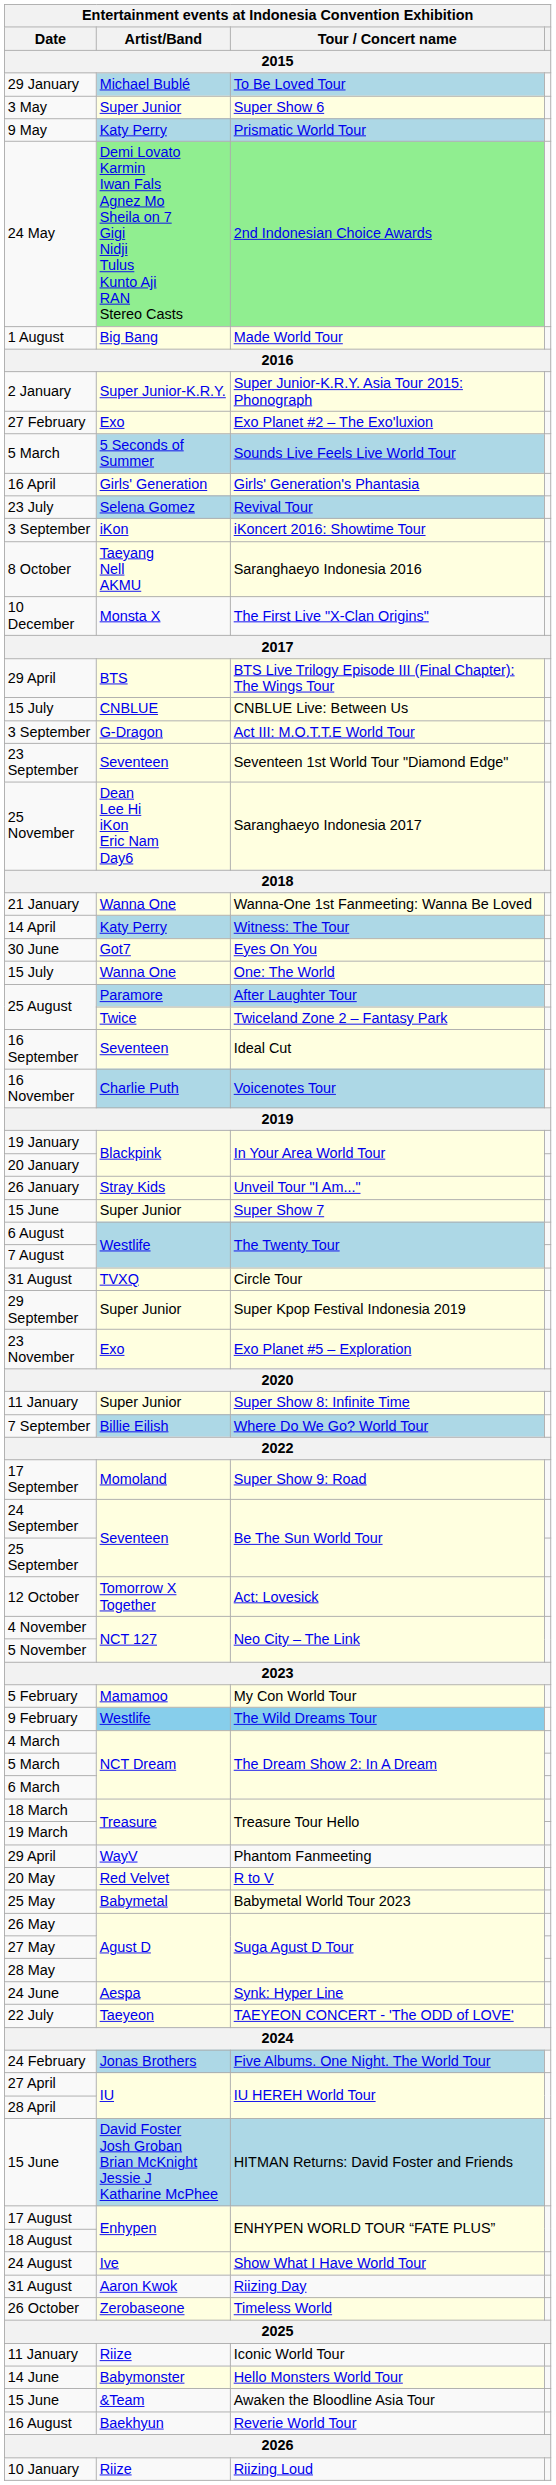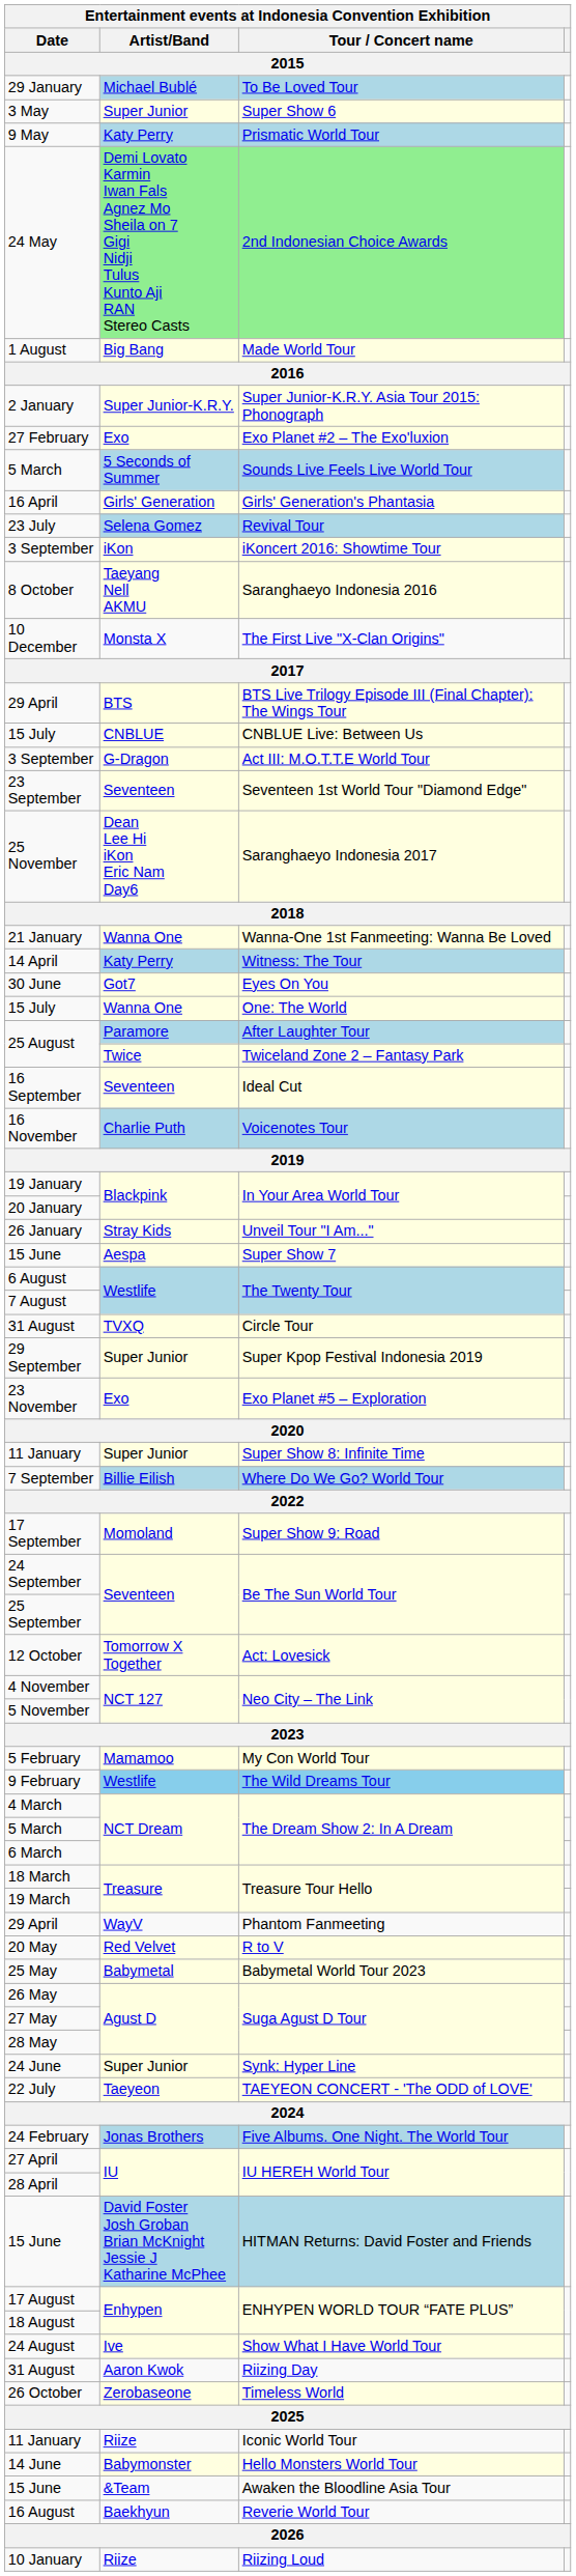 <table class="wikitable">
 <tr>
 <th colspan=4>Entertainment events at Indonesia Convention Exhibition</th>
 </tr>
 <tr>
 <th>Date</th>
 <th>Artist/Band</th>
 <th>Tour / Concert name</th>
 <th></th>
 </tr>
 <tr>
 <th colspan="4">2015</th>
 </tr>
 <tr>
 <td>29 January</td>
 <td bgcolor="lightblue"><a href='#'>Michael Bublé</a></td>
 <td bgcolor="lightblue"><a href='#'>To Be Loved Tour</a></td>
 <td align="center"></td>
 </tr>
 <tr>
 <td>3 May</td>
 <td bgcolor="lightyellow"><a href='#'>Super Junior</a></td>
 <td bgcolor="lightyellow"><a href='#'>Super Show 6</a></td>
 <td align="center"></td>
 </tr>
 <tr>
 <td>9 May</td>
 <td bgcolor="lightblue"><a href='#'>Katy Perry</a></td>
 <td bgcolor="lightblue"><a href='#'>Prismatic World Tour</a></td>
 <td align="center"></td>
 </tr>
 <tr>
 <td>24 May</td>
 <td bgcolor="lightgreen"><a href='#'>Demi Lovato</a><br><a href='#'>Karmin</a><br><a href='#'>Iwan Fals</a><br><a href='#'>Agnez Mo</a><br><a href='#'>Sheila on 7</a><br><a href='#'>Gigi</a><br><a href='#'>Nidji</a><br><a href='#'>Tulus</a><br><a href='#'>Kunto Aji</a><br><a href='#'>RAN</a><br>Stereo Casts</td>
 <td bgcolor="lightgreen"><a href='#'>2nd Indonesian Choice Awards</a></td>
 <td align="center"></td>
 </tr>
 <tr>
 <td>1 August</td>
 <td bgcolor="lightyellow"><a href='#'>Big Bang</a></td>
 <td bgcolor="lightyellow"><a href='#'>Made World Tour</a></td>
 <td align="center"></td>
 </tr>
 <tr>
 <th colspan="4">2016</th>
 </tr>
 <tr>
 <td>2 January</td>
 <td bgcolor="lightyellow"><a href='#'>Super Junior-K.R.Y.</a></td>
 <td bgcolor="lightyellow"><a href='#'>Super Junior-K.R.Y. Asia Tour 2015: Phonograph</a></td>
 <td align="center"></td>
 </tr>
 <tr>
 <td>27 February</td>
 <td bgcolor="lightyellow"><a href='#'>Exo</a></td>
 <td bgcolor="lightyellow"><a href='#'>Exo Planet #2 – The Exo'luxion</a></td>
 <td align="center"></td>
 </tr>
 <tr>
 <td>5 March</td>
 <td bgcolor="lightblue"><a href='#'>5 Seconds of Summer</a></td>
 <td bgcolor="lightblue"><a href='#'>Sounds Live Feels Live World Tour</a></td>
 <td align="center"></td>
 </tr>
 <tr>
 <td>16 April</td>
 <td bgcolor="lightyellow"><a href='#'>Girls' Generation</a></td>
 <td bgcolor="lightyellow"><a href='#'>Girls' Generation's Phantasia</a></td>
 <td align="center"></td>
 </tr>
 <tr>
 <td>23 July</td>
 <td bgcolor="lightblue"><a href='#'>Selena Gomez</a></td>
 <td bgcolor="lightblue"><a href='#'>Revival Tour</a></td>
 <td align="center"></td>
 </tr>
 <tr>
 <td>3 September</td>
 <td bgcolor="lightyellow"><a href='#'>iKon</a></td>
 <td bgcolor="lightyellow"><a href='#'>iKoncert 2016: Showtime Tour</a></td>
 <td align="center"></td>
 </tr>
 <tr>
 <td>8 October</td>
 <td bgcolor="lightyellow"><a href='#'>Taeyang</a><br><a href='#'>Nell</a><br><a href='#'>AKMU</a></td>
 <td bgcolor="lightyellow">Saranghaeyo Indonesia 2016</td>
 <td align="center"></td>
 </tr>
 <tr>
 <td>10 December</td>
 <td><a href='#'>Monsta X</a></td>
 <td><a href='#'>The First Live "X-Clan Origins"</a></td>
 <td></td>
 </tr>
 <tr>
 <th colspan="4">2017</th>
 </tr>
 <tr>
 <td>29 April</td>
 <td bgcolor="lightyellow"><a href='#'>BTS</a></td>
 <td bgcolor="lightyellow"><a href='#'>BTS Live Trilogy Episode III (Final Chapter): The Wings Tour</a></td>
 <td align="center"></td>
 </tr>
 <tr>
 <td>15 July</td>
 <td bgcolor="lightyellow"><a href='#'>CNBLUE</a></td>
 <td bgcolor="lightyellow">CNBLUE Live: Between Us</td>
 <td align="center"></td>
 </tr>
 <tr>
 <td>3 September</td>
 <td bgcolor="lightyellow"><a href='#'>G-Dragon</a></td>
 <td bgcolor="lightyellow"><a href='#'>Act III: M.O.T.T.E World Tour</a></td>
 <td align="center"></td>
 </tr>
 <tr>
 <td>23 September</td>
 <td bgcolor="lightyellow"><a href='#'>Seventeen</a></td>
 <td bgcolor="lightyellow">Seventeen 1st World Tour "Diamond Edge"</td>
 <td align="center"></td>
 </tr>
 <tr>
 <td>25 November</td>
 <td bgcolor="lightyellow"><a href='#'>Dean</a><br><a href='#'>Lee Hi</a><br><a href='#'>iKon</a><br><a href='#'>Eric Nam</a><br><a href='#'>Day6</a></td>
 <td bgcolor="lightyellow">Saranghaeyo Indonesia 2017</td>
 <td align="center"></td>
 </tr>
 <tr>
 <th colspan="4">2018</th>
 </tr>
 <tr>
 <td>21 January</td>
 <td bgcolor=lightyellow><a href='#'>Wanna One</a></td>
 <td bgcolor=lightyellow>Wanna-One 1st Fanmeeting: Wanna Be Loved</td>
 <td align="center"></td>
 </tr>
 <tr>
 <td>14 April</td>
 <td bgcolor=lightblue><a href='#'>Katy Perry</a></td>
 <td bgcolor=lightblue><a href='#'>Witness: The Tour</a></td>
 <td align=center></td>
 </tr>
 <tr>
 <td>30 June</td>
 <td bgcolor=lightyellow><a href='#'>Got7</a></td>
 <td bgcolor=lightyellow><a href='#'>Eyes On You</a></td>
 <td align="center"></td>
 </tr>
 <tr>
 <td>15 July</td>
 <td bgcolor="lightyellow"><a href='#'>Wanna One</a></td>
 <td bgcolor="lightyellow"><a href='#'>One: The World</a></td>
 <td align="center"></td>
 </tr>
 <tr>
 <td rowspan="2">25 August</td>
 <td bgcolor="lightblue"><a href='#'>Paramore</a></td>
 <td bgcolor="lightblue"><a href='#'>After Laughter Tour</a></td>
 <td align="center"></td>
 </tr>
 <tr>
 <td bgcolor="lightyellow"><a href='#'>Twice</a></td>
 <td bgcolor="lightyellow"><a href='#'>Twiceland Zone 2 – Fantasy Park</a></td>
 <td align="center"></td>
 </tr>
 <tr>
 <td>16 September</td>
 <td bgcolor="lightyellow"><a href='#'>Seventeen</a></td>
 <td bgcolor="lightyellow">Ideal Cut</td>
 <td align="center"></td>
 </tr>
 <tr>
 <td>16 November</td>
 <td bgcolor="lightblue"><a href='#'>Charlie Puth</a></td>
 <td bgcolor="lightblue"><a href='#'>Voicenotes Tour</a></td>
 <td align="center"></td>
 </tr>
 <tr>
 <th colspan="4">2019</th>
 </tr>
 <tr>
 <td>19 January</td>
 <td bgcolor="lightyellow" rowspan="2"><a href='#'>Blackpink</a></td>
 <td bgcolor="lightyellow" rowspan="2"><a href='#'>In Your Area World Tour</a></td>
 <td align="center"></td>
 </tr>
 <tr>
 <td>20 January</td>
 <td align="center"></td>
 </tr>
 <tr>
 <td>26 January</td>
 <td bgcolor="lightyellow"><a href='#'>Stray Kids</a></td>
 <td bgcolor="lightyellow"><a href='#'>Unveil Tour "I Am..."</a></td>
 <td align="center"></td>
 </tr>
 <tr>
 <td>15 June</td>
-<td bgcolor="lightyellow">Super Junior</td>
+<td bgcolor="lightyellow"><a href='#'>Aespa</a></td>
 <td bgcolor="lightyellow"><a href='#'>Super Show 7</a></td>
 <td align="center"></td>
 </tr>
 <tr>
 <td>6 August</td>
 <td bgcolor="lightblue" rowspan="2"><a href='#'>Westlife</a></td>
 <td bgcolor="lightblue" rowspan="2"><a href='#'>The Twenty Tour</a></td>
 <td align="center"></td>
 </tr>
 <tr>
 <td>7 August</td>
 <td align="center"></td>
 </tr>
 <tr>
 <td>31 August</td>
 <td bgcolor="lightyellow"><a href='#'>TVXQ</a></td>
 <td bgcolor="lightyellow">Circle Tour</td>
 <td align="center"></td>
 </tr>
 <tr>
 <td>29 September</td>
 <td bgcolor="lightyellow">Super Junior</td>
 <td bgcolor="lightyellow">Super Kpop Festival Indonesia 2019</td>
 <td align="center"></td>
 </tr>
 <tr>
 <td>23 November</td>
 <td bgcolor="lightyellow"><a href='#'>Exo</a></td>
 <td bgcolor="lightyellow"><a href='#'>Exo Planet #5 – Exploration</a></td>
 <td align="center"></td>
 </tr>
 <tr>
 <th colspan="4">2020</th>
 </tr>
 <tr>
 <td>11 January</td>
 <td bgcolor="lightyellow">Super Junior</td>
 <td bgcolor="lightyellow"><a href='#'>Super Show 8: Infinite Time</a></td>
 <td align="center"></td>
 </tr>
 <tr>
 <td>7 September</td>
 <td bgcolor="lightblue"><a href='#'>Billie Eilish</a></td>
 <td bgcolor="lightblue"><a href='#'>Where Do We Go? World Tour</a></td>
 <td align="center"></td>
 </tr>
 <tr>
 <th colspan="4">2022</th>
 </tr>
 <tr>
 <td>17 September</td>
 <td bgcolor="lightyellow"><a href='#'>Momoland</a></td>
 <td bgcolor="lightyellow"><a href='#'>Super Show 9: Road</a></td>
 <td align="center"></td>
 </tr>
 <tr>
 <td>24 September</td>
 <td bgcolor="lightyellow" rowspan="2"><a href='#'>Seventeen</a></td>
 <td bgcolor="lightyellow" rowspan="2"><a href='#'>Be The Sun World Tour</a></td>
 <td align="center"></td>
 </tr>
 <tr>
 <td>25 September</td>
 <td align="center"></td>
 </tr>
 <tr>
 <td>12 October</td>
 <td bgcolor="lightyellow"><a href='#'>Tomorrow X Together</a></td>
 <td bgcolor="lightyellow"><a href='#'>Act: Lovesick</a></td>
 <td align="center"></td>
 </tr>
 <tr>
 <td>4 November</td>
 <td bgcolor="lightyellow" rowspan="2"><a href='#'>NCT 127</a></td>
 <td bgcolor="lightyellow" rowspan="2"><a href='#'>Neo City – The Link</a></td>
 <td align="center" rowspan="2"></td>
 </tr>
 <tr>
 <td>5 November</td>
 </tr>
 <tr>
 <th colspan="4">2023</th>
 </tr>
 <tr>
 <td>5 February</td>
 <td bgcolor="lightyellow"><a href='#'>Mamamoo</a></td>
 <td bgcolor="lightyellow">My Con World Tour</td>
 <td align="center"></td>
 </tr>
 <tr>
 <td>9 February</td>
 <td style="background:skyblue;"><a href='#'>Westlife</a></td>
 <td style="background:skyblue;"><a href='#'>The Wild Dreams Tour</a></td>
 <td></td>
 </tr>
 <tr>
 <td>4 March</td>
 <td bgcolor="lightyellow" rowspan="3"><a href='#'>NCT Dream</a></td>
 <td bgcolor="lightyellow" rowspan="3"><a href='#'>The Dream Show 2: In A Dream</a></td>
 <td align="center"></td>
 </tr>
 <tr>
 <td>5 March</td>
 <td align="center"></td>
 </tr>
 <tr>
 <td>6 March</td>
 <td align="center"></td>
 </tr>
 <tr>
 <td>18 March</td>
 <td bgcolor="lightyellow" rowspan="2"><a href='#'>Treasure</a></td>
 <td bgcolor="lightyellow" rowspan="2">Treasure Tour Hello</td>
 <td align="center"></td>
 </tr>
 <tr>
 <td>19 March</td>
 <td align="center"></td>
 </tr>
 <tr>
 <td>29 April</td>
 <td><a href='#'>WayV</a></td>
 <td>Phantom Fanmeeting</td>
 <td></td>
 </tr>
 <tr>
 <td>20 May</td>
 <td bgcolor="lightyellow"><a href='#'>Red Velvet</a></td>
 <td bgcolor="lightyellow"><a href='#'>R to V</a></td>
 <td align="center"></td>
 </tr>
 <tr>
 <td>25 May</td>
 <td bgcolor="lightyellow"><a href='#'>Babymetal</a></td>
 <td bgcolor="lightyellow">Babymetal World Tour 2023</td>
 <td align="center"></td>
 </tr>
 <tr>
 <td>26 May</td>
 <td bgcolor="lightyellow" rowspan="3"><a href='#'>Agust D</a></td>
 <td bgcolor="lightyellow" rowspan="3"><a href='#'>Suga Agust D Tour</a></td>
 <td align="center"></td>
 </tr>
 <tr>
 <td>27 May</td>
 <td align="center"></td>
 </tr>
 <tr>
 <td>28 May</td>
 <td align="center"></td>
 </tr>
 <tr>
 <td>24 June</td>
-<td bgcolor="lightyellow"><a href='#'>Aespa</a></td>
+<td bgcolor="lightyellow">Super Junior</td>
 <td bgcolor="lightyellow"><a href='#'>Synk: Hyper Line</a></td>
 <td align="center"></td>
 </tr>
 <tr>
 <td>22 July</td>
 <td bgcolor="lightyellow"><a href='#'>Taeyeon</a></td>
 <td bgcolor="lightyellow"><a href='#'>TAEYEON CONCERT - 'The ODD of LOVE'</a></td>
 <td align="center"></td>
 </tr>
 <tr>
 <th colspan="4">2024</th>
 </tr>
 <tr>
 <td>24 February</td>
 <td bgcolor="lightblue"><a href='#'>Jonas Brothers</a></td>
 <td bgcolor="lightblue"><a href='#'>Five Albums. One Night. The World Tour</a></td>
 <td align="center"></td>
 </tr>
 <tr>
 <td>27 April</td>
 <td bgcolor="lightyellow" rowspan="2"><a href='#'>IU</a></td>
 <td bgcolor="lightyellow" rowspan="2"><a href='#'>IU HEREH World Tour</a></td>
 <td rowspan="2" align="center"></td>
 </tr>
 <tr>
 <td>28 April</td>
 </tr>
 <tr>
 <td>15 June</td>
 <td bgcolor="lightblue"><a href='#'>David Foster</a><br><a href='#'>Josh Groban</a><br><a href='#'>Brian McKnight</a><br><a href='#'>Jessie J</a><br><a href='#'>Katharine McPhee</a></td>
 <td bgcolor="lightblue">HITMAN Returns: David Foster and Friends</td>
 <td></td>
 </tr>
 <tr>
 <td>17 August</td>
 <td bgcolor="lightyellow" rowspan="2"><a href='#'>Enhypen</a></td>
 <td bgcolor="lightyellow" rowspan="2">ENHYPEN WORLD TOUR “FATE PLUS”</td>
 <td rowspan="2" align="center"></td>
 </tr>
 <tr>
 <td>18 August</td>
 </tr>
 <tr>
 <td>24 August</td>
 <td bgcolor="lightyellow"><a href='#'>Ive</a></td>
 <td bgcolor="lightyellow"><a href='#'>Show What I Have World Tour</a></td>
 <td></td>
 </tr>
 <tr>
 <td>31 August</td>
 <td><a href='#'>Aaron Kwok</a></td>
 <td><a href='#'>Riizing Day</a></td>
 <td></td>
 </tr>
 <tr>
 <td>26 October</td>
 <td bgcolor="lightyellow"><a href='#'>Zerobaseone</a></td>
 <td bgcolor="lightyellow"><a href='#'>Timeless World</a></td>
 <td></td>
 </tr>
 <tr>
 <th colspan="4">2025</th>
 </tr>
 <tr>
 <td>11 January</td>
 <td><a href='#'>Riize</a></td>
 <td>Iconic World Tour</td>
 <td></td>
 </tr>
 <tr>
 <td>14 June</td>
 <td bgcolor="lightyellow"><a href='#'>Babymonster</a></td>
 <td bgcolor="lightyellow"><a href='#'>Hello Monsters World Tour</a></td>
 <td></td>
 </tr>
 <tr>
 <td>15 June</td>
 <td><a href='#'>&Team</a></td>
 <td>Awaken the Bloodline Asia Tour</td>
 <td></td>
 </tr>
 <tr>
 <td>16 August</td>
 <td><a href='#'>Baekhyun</a></td>
 <td><a href='#'>Reverie World Tour</a></td>
 <td></td>
 </tr>
 <tr>
 <th colspan="4">2026</th>
 </tr>
 <tr>
 <td>10 January</td>
 <td><a href='#'>Riize</a></td>
 <td><a href='#'>Riizing Loud</a></td>
 <td></td>
 </tr>
 </table>
